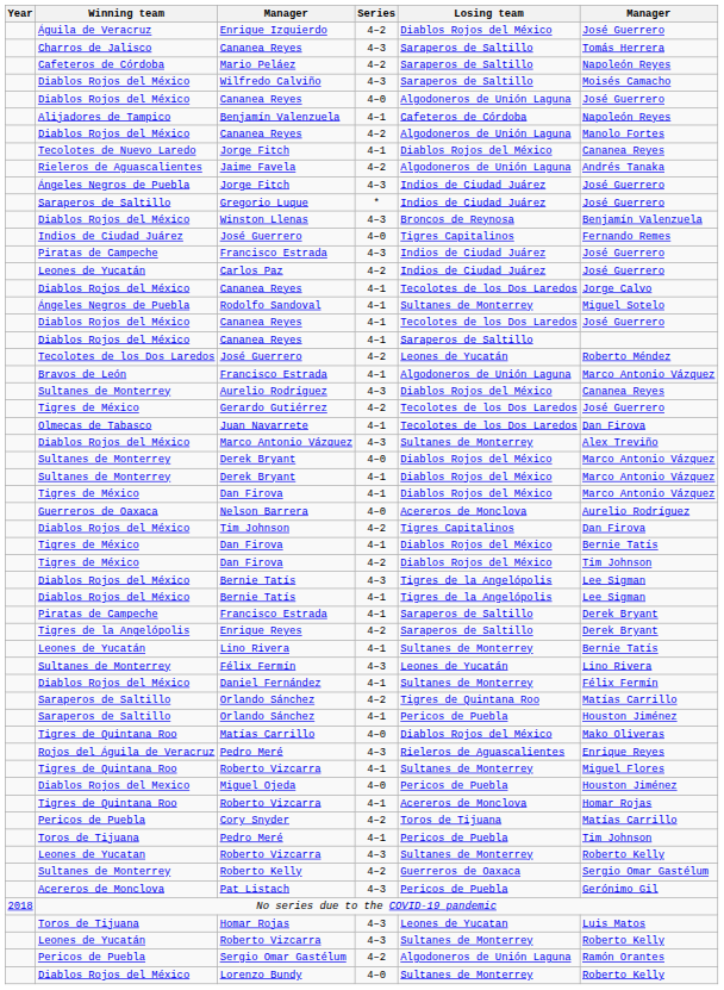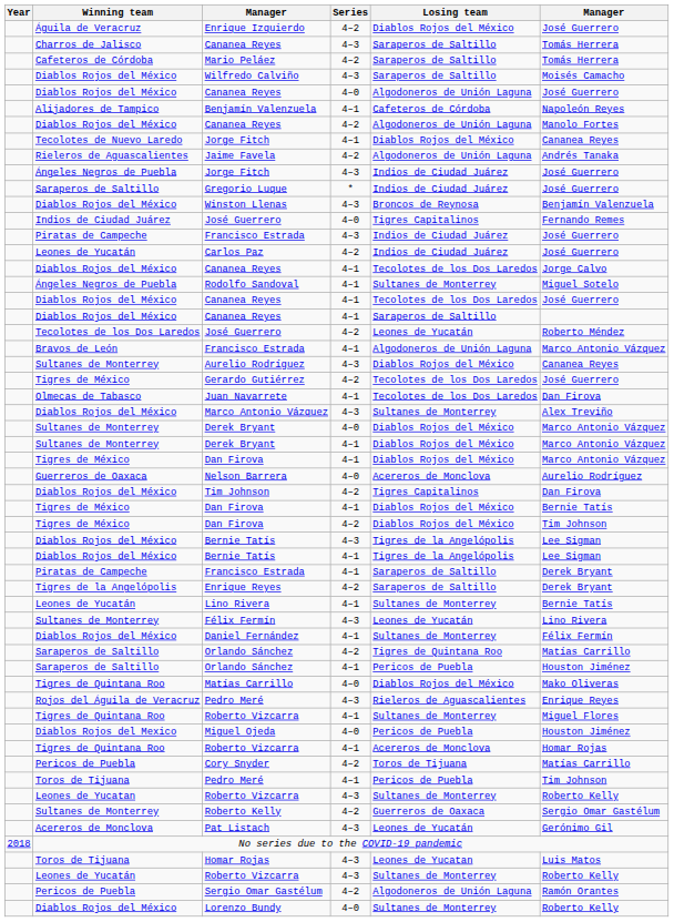 <table class="wikitable sortable" style="text-align:left;">
 <tr>
 <th>Year</th>
 <th>Winning team</th>
 <th>Manager</th>
 <th class="unsortable">Series</th>
 <th>Losing team</th>
 <th>Manager</th>
 </tr>
 <tr>
 <td align=center></td>
 <td><a href='#'>Águila de Veracruz</a> </td>
 <td> <a href='#'>Enrique Izquierdo</a></td>
 <td align=center>4–2</td>
 <td><a href='#'>Diablos Rojos del México</a>  </td>
 <td> <a href='#'>José Guerrero</a></td>
 </tr>
 <tr>
 <td align=center></td>
 <td align=left><a href='#'>Charros de Jalisco</a> </td>
 <td> <a href='#'>Cananea Reyes</a></td>
 <td align=center>4–3</td>
 <td><a href='#'>Saraperos de Saltillo</a> </td>
 <td> <a href='#'>Tomás Herrera</a></td>
 </tr>
 <tr>
 <td align=center></td>
 <td><a href='#'>Cafeteros de Córdoba</a> </td>
 <td> <a href='#'>Mario Peláez</a></td>
 <td align=center>4–2</td>
 <td><a href='#'>Saraperos de Saltillo</a> </td>
-<td> <a href='#'>Napoleón Reyes</a></td>
+<td> <a href='#'>Tomás Herrera</a></td>
 </tr>
 <tr>
 <td align=center></td>
 <td><a href='#'>Diablos Rojos del México</a> </td>
 <td> <a href='#'>Wilfredo Calviño</a></td>
 <td align=center>4–3</td>
 <td><a href='#'>Saraperos de Saltillo</a> </td>
 <td> <a href='#'>Moisés Camacho</a></td>
 </tr>
 <tr>
 <td align=center></td>
 <td><a href='#'>Diablos Rojos del México</a> </td>
 <td> <a href='#'>Cananea Reyes</a></td>
 <td align=center>4–0</td>
 <td><a href='#'>Algodoneros de Unión Laguna</a> </td>
 <td> <a href='#'>José Guerrero</a></td>
 </tr>
 <tr>
 <td align=center></td>
 <td><a href='#'>Alijadores de Tampico</a> </td>
 <td> <a href='#'>Benjamín Valenzuela</a></td>
 <td align=center>4–1</td>
 <td><a href='#'>Cafeteros de Córdoba</a> </td>
 <td> <a href='#'>Napoleón Reyes</a></td>
 </tr>
 <tr>
 <td align=center></td>
 <td><a href='#'>Diablos Rojos del México</a> </td>
 <td> <a href='#'>Cananea Reyes</a></td>
 <td align=center>4–2</td>
 <td><a href='#'>Algodoneros de Unión Laguna</a> </td>
 <td> <a href='#'>Manolo Fortes</a></td>
 </tr>
 <tr>
 <td align=center></td>
 <td><a href='#'>Tecolotes de Nuevo Laredo</a> </td>
 <td> <a href='#'>Jorge Fitch</a></td>
 <td align=center>4–1</td>
 <td><a href='#'>Diablos Rojos del México</a> </td>
 <td> <a href='#'>Cananea Reyes</a></td>
 </tr>
 <tr>
 <td align=center></td>
 <td><a href='#'>Rieleros de Aguascalientes</a> </td>
 <td> <a href='#'>Jaime Favela</a></td>
 <td align=center>4–2</td>
 <td><a href='#'>Algodoneros de Unión Laguna</a> </td>
 <td> <a href='#'>Andrés Tanaka</a></td>
 </tr>
 <tr>
 <td align=center></td>
 <td><a href='#'>Ángeles Negros de Puebla</a> </td>
 <td> <a href='#'>Jorge Fitch</a></td>
 <td align=center>4–3</td>
 <td><a href='#'>Indios de Ciudad Juárez</a> </td>
 <td> <a href='#'>José Guerrero</a></td>
 </tr>
 <tr>
 <td align=center></td>
 <td><a href='#'>Saraperos de Saltillo</a> </td>
 <td> <a href='#'>Gregorio Luque</a></td>
 <td align=center>*</td>
 <td><a href='#'>Indios de Ciudad Juárez</a> </td>
 <td> <a href='#'>José Guerrero</a></td>
 </tr>
 <tr>
 <td align=center></td>
 <td><a href='#'>Diablos Rojos del México</a> </td>
 <td> <a href='#'>Winston Llenas</a></td>
 <td align=center>4–3</td>
 <td><a href='#'>Broncos de Reynosa</a> </td>
 <td> <a href='#'>Benjamín Valenzuela</a></td>
 </tr>
 <tr>
 <td align=center></td>
 <td><a href='#'>Indios de Ciudad Juárez</a> </td>
 <td> <a href='#'>José Guerrero</a></td>
 <td align=center>4–0</td>
 <td><a href='#'>Tigres Capitalinos</a> </td>
 <td> <a href='#'>Fernando Remes</a></td>
 </tr>
 <tr>
 <td align=center></td>
 <td><a href='#'>Piratas de Campeche</a> </td>
 <td> <a href='#'>Francisco Estrada</a></td>
 <td align=center>4–3</td>
 <td><a href='#'>Indios de Ciudad Juárez</a> </td>
 <td> <a href='#'>José Guerrero</a></td>
 </tr>
 <tr>
 <td align=center></td>
 <td><a href='#'>Leones de Yucatán</a> </td>
 <td> <a href='#'>Carlos Paz</a></td>
 <td align=center>4–2</td>
 <td><a href='#'>Indios de Ciudad Juárez</a> </td>
 <td> <a href='#'>José Guerrero</a></td>
 </tr>
 <tr>
 <td align=center></td>
 <td><a href='#'>Diablos Rojos del México</a> </td>
 <td> <a href='#'>Cananea Reyes</a></td>
 <td align=center>4–1</td>
 <td><a href='#'>Tecolotes de los Dos Laredos</a> </td>
 <td> <a href='#'>Jorge Calvo</a></td>
 </tr>
 <tr>
 <td align=center></td>
 <td><a href='#'>Ángeles Negros de Puebla</a> </td>
 <td> <a href='#'>Rodolfo Sandoval</a></td>
 <td align=center>4–1</td>
 <td><a href='#'>Sultanes de Monterrey</a> </td>
 <td> <a href='#'>Miguel Sotelo</a></td>
 </tr>
 <tr>
 <td align=center></td>
 <td><a href='#'>Diablos Rojos del México</a> </td>
 <td> <a href='#'>Cananea Reyes</a></td>
 <td align=center>4–1</td>
 <td><a href='#'>Tecolotes de los Dos Laredos</a> </td>
 <td> <a href='#'>José Guerrero</a></td>
 </tr>
 <tr>
 <td align=center></td>
 <td><a href='#'>Diablos Rojos del México</a> </td>
 <td> <a href='#'>Cananea Reyes</a></td>
 <td align=center>4–1</td>
 <td><a href='#'>Saraperos de Saltillo</a> </td>
 <td></td>
 </tr>
 <tr>
 <td align=center></td>
 <td><a href='#'>Tecolotes de los Dos Laredos</a> </td>
 <td> <a href='#'>José Guerrero</a></td>
 <td align=center>4–2</td>
 <td><a href='#'>Leones de Yucatán</a> </td>
 <td> <a href='#'>Roberto Méndez</a></td>
 </tr>
 <tr>
 <td align=center></td>
 <td><a href='#'>Bravos de León</a> </td>
 <td> <a href='#'>Francisco Estrada</a></td>
 <td align=center>4–1</td>
 <td><a href='#'>Algodoneros de Unión Laguna</a> </td>
 <td> <a href='#'>Marco Antonio Vázquez</a></td>
 </tr>
 <tr>
 <td align=center></td>
 <td><a href='#'>Sultanes de Monterrey</a> </td>
 <td> <a href='#'>Aurelio Rodríguez</a></td>
 <td align=center>4–3</td>
 <td><a href='#'>Diablos Rojos del México</a> </td>
 <td> <a href='#'>Cananea Reyes</a></td>
 </tr>
 <tr>
 <td align=center></td>
 <td><a href='#'>Tigres de México</a> </td>
 <td> <a href='#'>Gerardo Gutiérrez</a></td>
 <td align=center>4–2</td>
 <td><a href='#'>Tecolotes de los Dos Laredos</a> </td>
 <td> <a href='#'>José Guerrero</a></td>
 </tr>
 <tr>
 <td align=center></td>
 <td><a href='#'>Olmecas de Tabasco</a></td>
 <td> <a href='#'>Juan Navarrete</a></td>
 <td align=center>4–1</td>
 <td><a href='#'>Tecolotes de los Dos Laredos</a> </td>
 <td> <a href='#'>Dan Firova</a></td>
 </tr>
 <tr>
 <td align=center></td>
 <td><a href='#'>Diablos Rojos del México</a> </td>
 <td> <a href='#'>Marco Antonio Vázquez</a></td>
 <td align=center>4–3</td>
 <td><a href='#'>Sultanes de Monterrey</a> </td>
 <td> <a href='#'>Alex Treviño</a></td>
 </tr>
 <tr>
 <td align=center></td>
 <td><a href='#'>Sultanes de Monterrey</a> </td>
 <td> <a href='#'>Derek Bryant</a></td>
 <td align=center>4–0</td>
 <td><a href='#'>Diablos Rojos del México</a> </td>
 <td> <a href='#'>Marco Antonio Vázquez</a></td>
 </tr>
 <tr>
 <td align=center></td>
 <td><a href='#'>Sultanes de Monterrey</a> </td>
 <td> <a href='#'>Derek Bryant</a></td>
 <td align=center>4–1</td>
 <td><a href='#'>Diablos Rojos del México</a> </td>
 <td> <a href='#'>Marco Antonio Vázquez</a></td>
 </tr>
 <tr>
 <td align=center></td>
 <td><a href='#'>Tigres de México</a> </td>
 <td> <a href='#'>Dan Firova</a></td>
 <td align=center>4–1</td>
 <td><a href='#'>Diablos Rojos del México</a> </td>
 <td> <a href='#'>Marco Antonio Vázquez</a></td>
 </tr>
 <tr>
 <td align=center></td>
 <td><a href='#'>Guerreros de Oaxaca</a></td>
 <td> <a href='#'>Nelson Barrera</a></td>
 <td align=center>4–0</td>
 <td><a href='#'>Acereros de Monclova</a> </td>
 <td> <a href='#'>Aurelio Rodríguez</a></td>
 </tr>
 <tr>
 <td align=center></td>
 <td><a href='#'>Diablos Rojos del México</a> </td>
 <td> <a href='#'>Tim Johnson</a></td>
 <td align=center>4–2</td>
 <td><a href='#'>Tigres Capitalinos</a> </td>
 <td> <a href='#'>Dan Firova</a></td>
 </tr>
 <tr>
 <td align=center></td>
 <td><a href='#'>Tigres de México</a> </td>
 <td> <a href='#'>Dan Firova</a></td>
 <td align=center>4–1</td>
 <td><a href='#'>Diablos Rojos del México</a> </td>
 <td> <a href='#'>Bernie Tatís</a></td>
 </tr>
 <tr>
 <td align=center></td>
 <td><a href='#'>Tigres de México</a> </td>
 <td> <a href='#'>Dan Firova</a></td>
 <td align=center>4–2</td>
 <td><a href='#'>Diablos Rojos del México</a> </td>
 <td> <a href='#'>Tim Johnson</a></td>
 </tr>
 <tr>
 <td align=center></td>
 <td><a href='#'>Diablos Rojos del México</a> </td>
 <td> <a href='#'>Bernie Tatís</a></td>
 <td align=center>4–3</td>
 <td><a href='#'>Tigres de la Angelópolis</a> </td>
 <td> <a href='#'>Lee Sigman</a></td>
 </tr>
 <tr>
 <td align=center></td>
 <td><a href='#'>Diablos Rojos del México</a> </td>
 <td> <a href='#'>Bernie Tatís</a></td>
 <td align=center>4–1</td>
 <td><a href='#'>Tigres de la Angelópolis</a> </td>
 <td> <a href='#'>Lee Sigman</a></td>
 </tr>
 <tr>
 <td align=center></td>
 <td><a href='#'>Piratas de Campeche</a> </td>
 <td> <a href='#'>Francisco Estrada</a></td>
 <td align=center>4–1</td>
 <td><a href='#'>Saraperos de Saltillo</a> </td>
 <td> <a href='#'>Derek Bryant</a></td>
 </tr>
 <tr>
 <td align=center></td>
 <td><a href='#'>Tigres de la Angelópolis</a> </td>
 <td> <a href='#'>Enrique Reyes</a></td>
 <td align=center>4–2</td>
 <td><a href='#'>Saraperos de Saltillo</a> </td>
 <td> <a href='#'>Derek Bryant</a></td>
 </tr>
 <tr>
 <td align=center></td>
 <td><a href='#'>Leones de Yucatán</a> </td>
 <td> <a href='#'>Lino Rivera</a></td>
 <td align=center>4–1</td>
 <td><a href='#'>Sultanes de Monterrey</a> </td>
 <td> <a href='#'>Bernie Tatís</a></td>
 </tr>
 <tr>
 <td align=center></td>
 <td><a href='#'>Sultanes de Monterrey</a> </td>
 <td> <a href='#'>Félix Fermín</a></td>
 <td align=center>4–3</td>
 <td><a href='#'>Leones de Yucatán</a> </td>
 <td> <a href='#'>Lino Rivera</a></td>
 </tr>
 <tr>
 <td align=center></td>
 <td><a href='#'>Diablos Rojos del México</a> </td>
 <td> <a href='#'>Daniel Fernández</a></td>
 <td align=center>4–1</td>
 <td><a href='#'>Sultanes de Monterrey</a> </td>
 <td> <a href='#'>Félix Fermín</a></td>
 </tr>
 <tr>
 <td align=center></td>
 <td><a href='#'>Saraperos de Saltillo</a> </td>
 <td> <a href='#'>Orlando Sánchez</a></td>
 <td align=center>4–2</td>
 <td><a href='#'>Tigres de Quintana Roo</a> </td>
 <td> <a href='#'>Matías Carrillo</a></td>
 </tr>
 <tr>
 <td align=center></td>
 <td><a href='#'>Saraperos de Saltillo</a> </td>
 <td> <a href='#'>Orlando Sánchez</a></td>
 <td align=center>4–1</td>
 <td><a href='#'>Pericos de Puebla</a> </td>
 <td> <a href='#'>Houston Jiménez</a></td>
 </tr>
 <tr>
 <td align=center></td>
 <td><a href='#'>Tigres de Quintana Roo</a> </td>
 <td> <a href='#'>Matías Carrillo</a></td>
 <td align=center>4–0</td>
 <td><a href='#'>Diablos Rojos del México</a> </td>
 <td> <a href='#'>Mako Oliveras</a></td>
 </tr>
 <tr>
 <td align=center></td>
 <td><a href='#'>Rojos del Águila de Veracruz</a> </td>
 <td> <a href='#'>Pedro Meré</a></td>
 <td align=center>4–3</td>
 <td><a href='#'>Rieleros de Aguascalientes</a> </td>
 <td> <a href='#'>Enrique Reyes</a></td>
 </tr>
 <tr>
 <td align=center></td>
 <td><a href='#'>Tigres de Quintana Roo</a> </td>
 <td> <a href='#'>Roberto Vizcarra</a></td>
 <td align=center>4–1</td>
 <td><a href='#'>Sultanes de Monterrey</a> </td>
 <td> <a href='#'>Miguel Flores</a></td>
 </tr>
 <tr>
 <td align=center></td>
 <td><a href='#'>Diablos Rojos del Mexico</a> </td>
 <td> <a href='#'>Miguel Ojeda</a></td>
 <td align=center>4–0</td>
 <td><a href='#'>Pericos de Puebla</a> </td>
 <td> <a href='#'>Houston Jiménez</a></td>
 </tr>
 <tr>
 <td align=center></td>
 <td><a href='#'>Tigres de Quintana Roo</a> </td>
 <td> <a href='#'>Roberto Vizcarra</a></td>
 <td align=center>4–1</td>
 <td><a href='#'>Acereros de Monclova</a> </td>
 <td> <a href='#'>Homar Rojas</a></td>
 </tr>
 <tr>
 <td align=center></td>
 <td><a href='#'>Pericos de Puebla</a> </td>
 <td> <a href='#'>Cory Snyder</a></td>
 <td align=center>4–2</td>
 <td><a href='#'>Toros de Tijuana</a> </td>
 <td> <a href='#'>Matías Carrillo</a></td>
 </tr>
 <tr>
 <td align=center></td>
 <td><a href='#'>Toros de Tijuana</a> </td>
 <td> <a href='#'>Pedro Meré</a></td>
 <td align=center>4–1</td>
 <td><a href='#'>Pericos de Puebla</a> </td>
 <td> <a href='#'>Tim Johnson</a></td>
 </tr>
 <tr>
 <td align=center><br></td>
 <td><a href='#'>Leones de Yucatan</a> </td>
 <td> <a href='#'>Roberto Vizcarra</a></td>
 <td align=center>4–3</td>
 <td><a href='#'>Sultanes de Monterrey</a> </td>
 <td> <a href='#'>Roberto Kelly</a></td>
 </tr>
 <tr>
 <td align=center><br></td>
 <td><a href='#'>Sultanes de Monterrey</a> </td>
 <td> <a href='#'>Roberto Kelly</a></td>
 <td align=center>4–2</td>
 <td><a href='#'>Guerreros de Oaxaca</a></td>
 <td> <a href='#'>Sergio Omar Gastélum</a></td>
 </tr>
 <tr>
 <td align=center></td>
 <td><a href='#'>Acereros de Monclova</a> </td>
 <td> <a href='#'>Pat Listach</a></td>
 <td align=center>4–3</td>
-<td><a href='#'>Pericos de Puebla</a> </td>
+<td><a href='#'>Leones de Yucatán</a> </td>
 <td> <a href='#'>Gerónimo Gil</a></td>
 </tr>
 <tr>
 <td align=center><a href='#'>2018</a></td>
 <td align=center colspan=5><em>No series due to the <a href='#'>COVID-19 pandemic</a></em></td>
 </tr>
 <tr>
 <td align=center></td>
 <td><a href='#'>Toros de Tijuana</a> </td>
 <td> <a href='#'>Homar Rojas</a></td>
 <td align=center>4–3</td>
 <td><a href='#'>Leones de Yucatan</a> </td>
 <td> <a href='#'>Luis Matos</a></td>
 </tr>
 <tr>
 <td align=center></td>
 <td><a href='#'>Leones de Yucatán</a> </td>
 <td> <a href='#'>Roberto Vizcarra</a></td>
 <td align=center>4–3</td>
 <td><a href='#'>Sultanes de Monterrey</a> </td>
 <td> <a href='#'>Roberto Kelly</a></td>
 </tr>
 <tr>
 <td align=center></td>
 <td><a href='#'>Pericos de Puebla</a> </td>
 <td> <a href='#'>Sergio Omar Gastélum</a></td>
 <td align=center>4–2</td>
 <td><a href='#'>Algodoneros de Unión Laguna</a> </td>
 <td> <a href='#'>Ramón Orantes</a></td>
 </tr>
 <tr>
 <td align=center></td>
 <td><a href='#'>Diablos Rojos del México</a> </td>
 <td> <a href='#'>Lorenzo Bundy</a></td>
 <td align=center>4–0</td>
 <td><a href='#'>Sultanes de Monterrey</a> </td>
 <td> <a href='#'>Roberto Kelly</a></td>
 </tr>
 </table>
